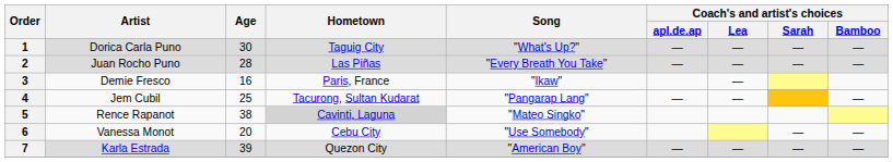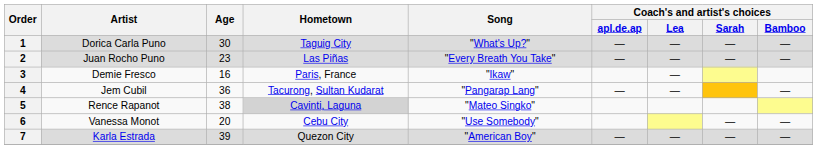 <table class="wikitable" style="text-align:center; line-height:17px; width:100%;">
 <tr>
 <th rowspan="2" scope="col" style="width:04%;">Order</th>
 <th rowspan="2" scope="col" style="width:18%;">Artist</th>
 <th rowspan="2" scope="col" style="width:04%;">Age</th>
 <th rowspan="2" scope="col" style="width:18%;">Hometown</th>
 <th rowspan="2" scope="col" style="width:20%;">Song</th>
 <th colspan="4" scope="col" style="width:24%;">Coach's and artist's choices</th>
 </tr>
 <tr>
 <th style="width:06%;"><a href='#'>apl.de.ap</a></th>
 <th style="width:06%;"><a href='#'>Lea</a></th>
 <th style="width:06%;"><a href='#'>Sarah</a></th>
 <th style="width:06%;"><a href='#'>Bamboo</a></th>
 </tr>
 <tr>
 <th scope="row">1</th>
 <td style="background:#DCDCDC;">Dorica Carla Puno</td>
 <td style="background:#DCDCDC;">30</td>
 <td style="background:#DCDCDC;"><a href='#'>Taguig City</a></td>
 <td style="background:#DCDCDC;">"<a href='#'>What's Up?</a>"</td>
 <td style="background:#DCDCDC;">—</td>
 <td style="background:#DCDCDC;">—</td>
 <td style="background:#DCDCDC;">—</td>
 <td style="background:#DCDCDC;">—</td>
 </tr>
 <tr>
 <th scope="row">2</th>
 <td style="background:#DCDCDC;">Juan Rocho Puno</td>
-<td style="background:#DCDCDC;">28</td>
+<td style="background:#DCDCDC;">23</td>
 <td style="background:#DCDCDC;"><a href='#'>Las Piñas</a></td>
 <td style="background:#DCDCDC;">"<a href='#'>Every Breath You Take</a>"</td>
 <td style="background:#DCDCDC;">—</td>
 <td style="background:#DCDCDC;">—</td>
 <td style="background:#DCDCDC;">—</td>
 <td style="background:#DCDCDC;">—</td>
 </tr>
 <tr>
 <th scope="row">3</th>
 <td>Demie Fresco</td>
 <td>16</td>
 <td><a href='#'>Paris</a>, France</td>
 <td>"<a href='#'>Ikaw</a>"</td>
 <td><strong></strong></td>
 <td>—</td>
 <td style="background:#fdfc8f;"><strong></strong></td>
 <td><strong></strong></td>
 </tr>
 <tr>
 <th scope="row">4</th>
 <td>Jem Cubil</td>
-<td>25</td>
+<td>36</td>
 <td><a href='#'>Tacurong</a>, <a href='#'>Sultan Kudarat</a></td>
 <td>"<a href='#'>Pangarap Lang</a>"</td>
 <td>—</td>
 <td>—</td>
 <td style="background:#FFC40C;"><strong></strong></td>
 <td>—</td>
 </tr>
 <tr>
 <th scope="row">5</th>
 <td>Rence Rapanot</td>
 <td>38</td>
 <td style="background: lightgrey;"><a href='#'>Cavinti, Laguna</a></td>
 <td>"<a href='#'>Mateo Singko</a>"</td>
 <td><strong></strong></td>
 <td><strong></strong></td>
 <td><strong></strong></td>
 <td style="background:#fdfc8f;"><strong></strong></td>
 </tr>
 <tr>
 <th scope="row">6</th>
 <td>Vanessa Monot</td>
 <td>20</td>
 <td><a href='#'>Cebu City</a></td>
 <td>"<a href='#'>Use Somebody</a>"</td>
 <td><strong></strong></td>
 <td style="background:#fdfc8f;"><strong></strong></td>
 <td>—</td>
 <td>—</td>
 </tr>
 <tr>
 <th scope="row">7</th>
 <td style="background:#DCDCDC;"><a href='#'>Karla Estrada</a></td>
 <td style="background:#DCDCDC;">39</td>
 <td style="background:#DCDCDC;">Quezon City</td>
 <td style="background:#DCDCDC;">"<a href='#'>American Boy</a>"</td>
 <td style="background:#DCDCDC;">—</td>
 <td style="background:#DCDCDC;">—</td>
 <td style="background:#DCDCDC;">—</td>
 <td style="background:#DCDCDC;">—</td>
 </tr>
 <tr>
 </tr>
 </table>
